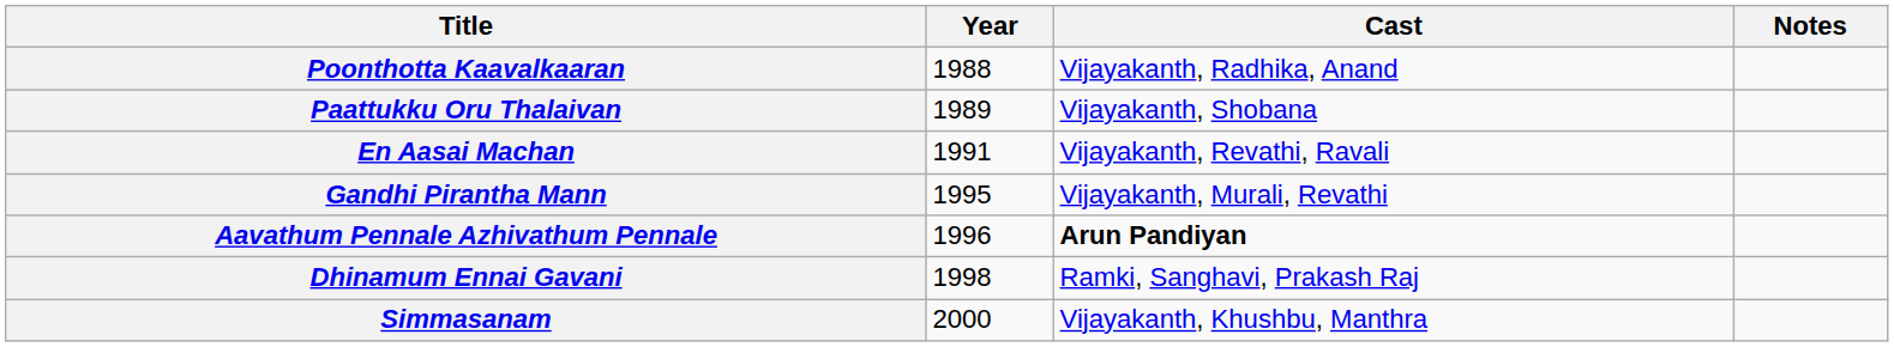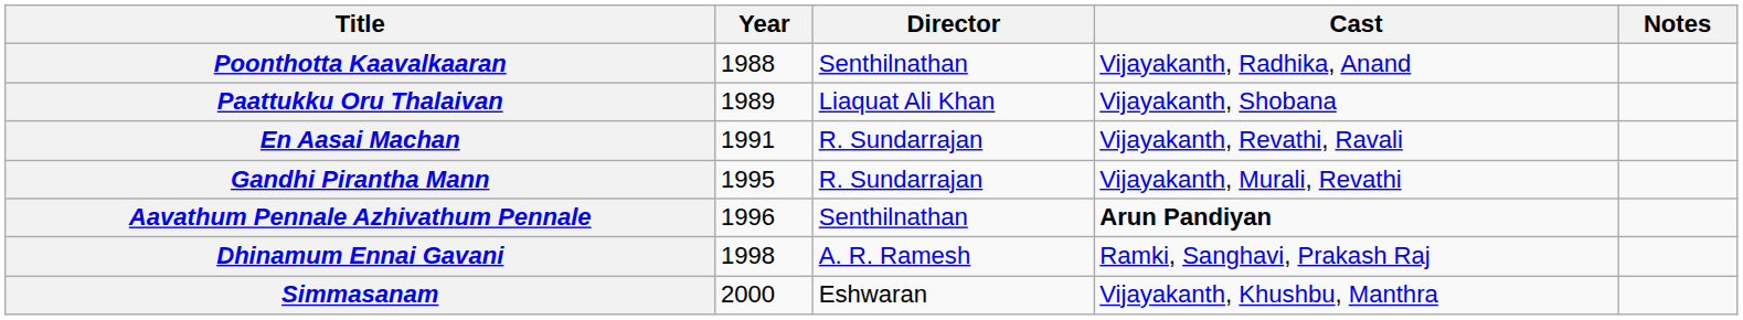 <table class="wikitable plainrowheaders sortable" style="width: 90%; text-align: left;">
 <tr>
 <th scope="col">Title</th>
 <th scope="col">Year</th>
+<th scope="col">Director</th>
 <th scope="col">Cast</th>
 <th scope="col">Notes</th>
 </tr>
 <tr>
 <th scope="row"><em><a href='#'>Poonthotta Kaavalkaaran</a></em></th>
 <td>1988</td>
+<td><a href='#'>Senthilnathan</a></td>
 <td><a href='#'>Vijayakanth</a>, <a href='#'>Radhika</a>, <a href='#'>Anand</a></td>
 <td></td>
 </tr>
 <tr>
 <th scope="row"><em><a href='#'>Paattukku Oru Thalaivan</a></em></th>
 <td>1989</td>
+<td><a href='#'>Liaquat Ali Khan</a></td>
 <td><a href='#'>Vijayakanth</a>, <a href='#'>Shobana</a></td>
 <td></td>
 </tr>
 <tr>
 <th scope="row"><em><a href='#'>En Aasai Machan</a></em></th>
 <td>1991</td>
+<td><a href='#'>R. Sundarrajan</a></td>
 <td><a href='#'>Vijayakanth</a>, <a href='#'>Revathi</a>, <a href='#'>Ravali</a></td>
 <td></td>
 </tr>
 <tr>
 <th scope="row"><em><a href='#'>Gandhi Pirantha Mann</a></em></th>
 <td>1995</td>
+<td><a href='#'>R. Sundarrajan</a></td>
 <td><a href='#'>Vijayakanth</a>, <a href='#'>Murali</a>, <a href='#'>Revathi</a></td>
 <td></td>
 </tr>
 <tr>
 <th scope="row"><em><a href='#'>Aavathum Pennale Azhivathum Pennale</a></em></th>
 <td>1996</td>
+<td><a href='#'>Senthilnathan</a></td>
 <td><strong>Arun Pandiyan</strong></td>
 <td></td>
 </tr>
 <tr>
 <th scope="row"><em><a href='#'>Dhinamum Ennai Gavani</a></em></th>
 <td>1998</td>
+<td><a href='#'>A. R. Ramesh</a></td>
 <td><a href='#'>Ramki</a>, <a href='#'>Sanghavi</a>, <a href='#'>Prakash Raj</a></td>
 <td></td>
 </tr>
 <tr>
 <th scope="row"><em><a href='#'>Simmasanam</a></em></th>
 <td>2000</td>
+<td>Eshwaran</td>
 <td><a href='#'>Vijayakanth</a>, <a href='#'>Khushbu</a>, <a href='#'>Manthra</a></td>
 <td></td>
 </tr>
 </table>
